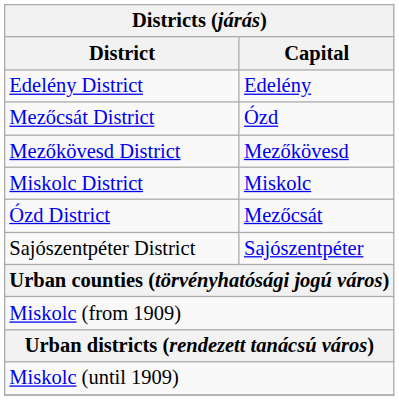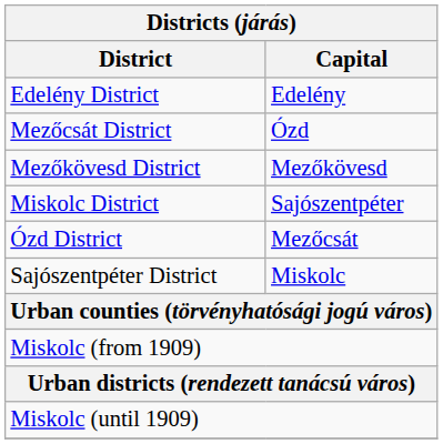 <table class="wikitable">
 <tr>
 <th colspan=2>Districts (<em>járás</em>)</th>
 </tr>
 <tr>
 <th>District</th>
 <th>Capital</th>
 </tr>
 <tr>
 <td><a href='#'>Edelény District</a></td>
 <td><a href='#'>Edelény</a></td>
 </tr>
 <tr>
 <td><a href='#'>Mezőcsát District</a></td>
 <td><a href='#'>Ózd</a></td>
 </tr>
 <tr>
 <td><a href='#'>Mezőkövesd District</a></td>
 <td><a href='#'>Mezőkövesd</a></td>
 </tr>
 <tr>
 <td><a href='#'>Miskolc District</a></td>
-<td><a href='#'>Miskolc</a></td>
+<td><a href='#'>Sajószentpéter</a></td>
 </tr>
 <tr>
 <td><a href='#'>Ózd District</a></td>
 <td><a href='#'>Mezőcsát</a></td>
 </tr>
 <tr>
 <td>Sajószentpéter District</td>
-<td><a href='#'>Sajószentpéter</a></td>
+<td><a href='#'>Miskolc</a></td>
 </tr>
 <tr>
 <th colspan=2>Urban counties (<em>törvényhatósági jogú város</em>)</th>
 </tr>
 <tr>
 <td colspan=2><a href='#'>Miskolc</a> (from 1909)</td>
 </tr>
 <tr>
 <th colspan=2>Urban districts (<em>rendezett tanácsú város</em>)</th>
 </tr>
 <tr>
 <td colspan=2><a href='#'>Miskolc</a> (until 1909)</td>
 </tr>
 <tr>
 </tr>
 </table>
